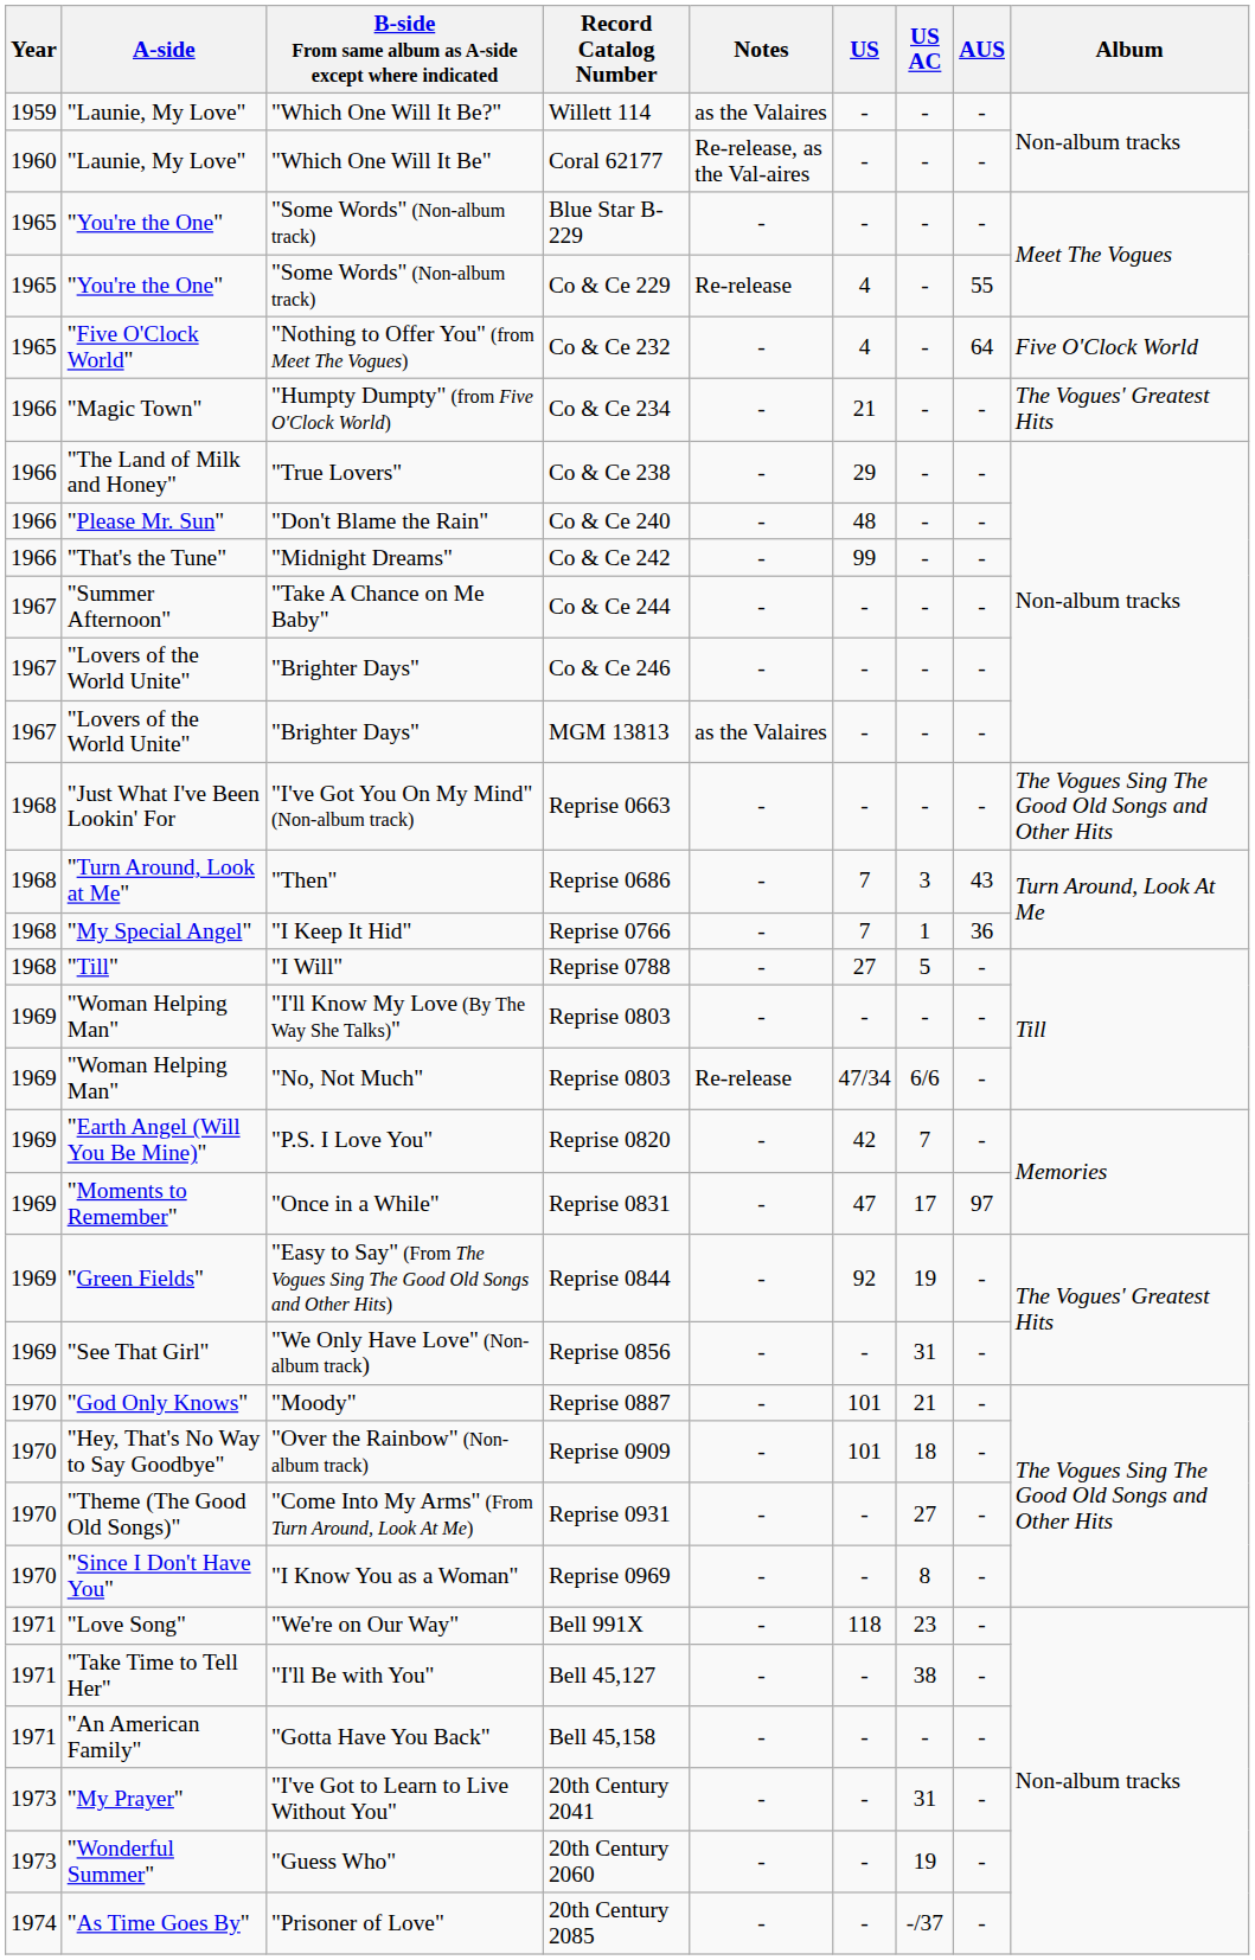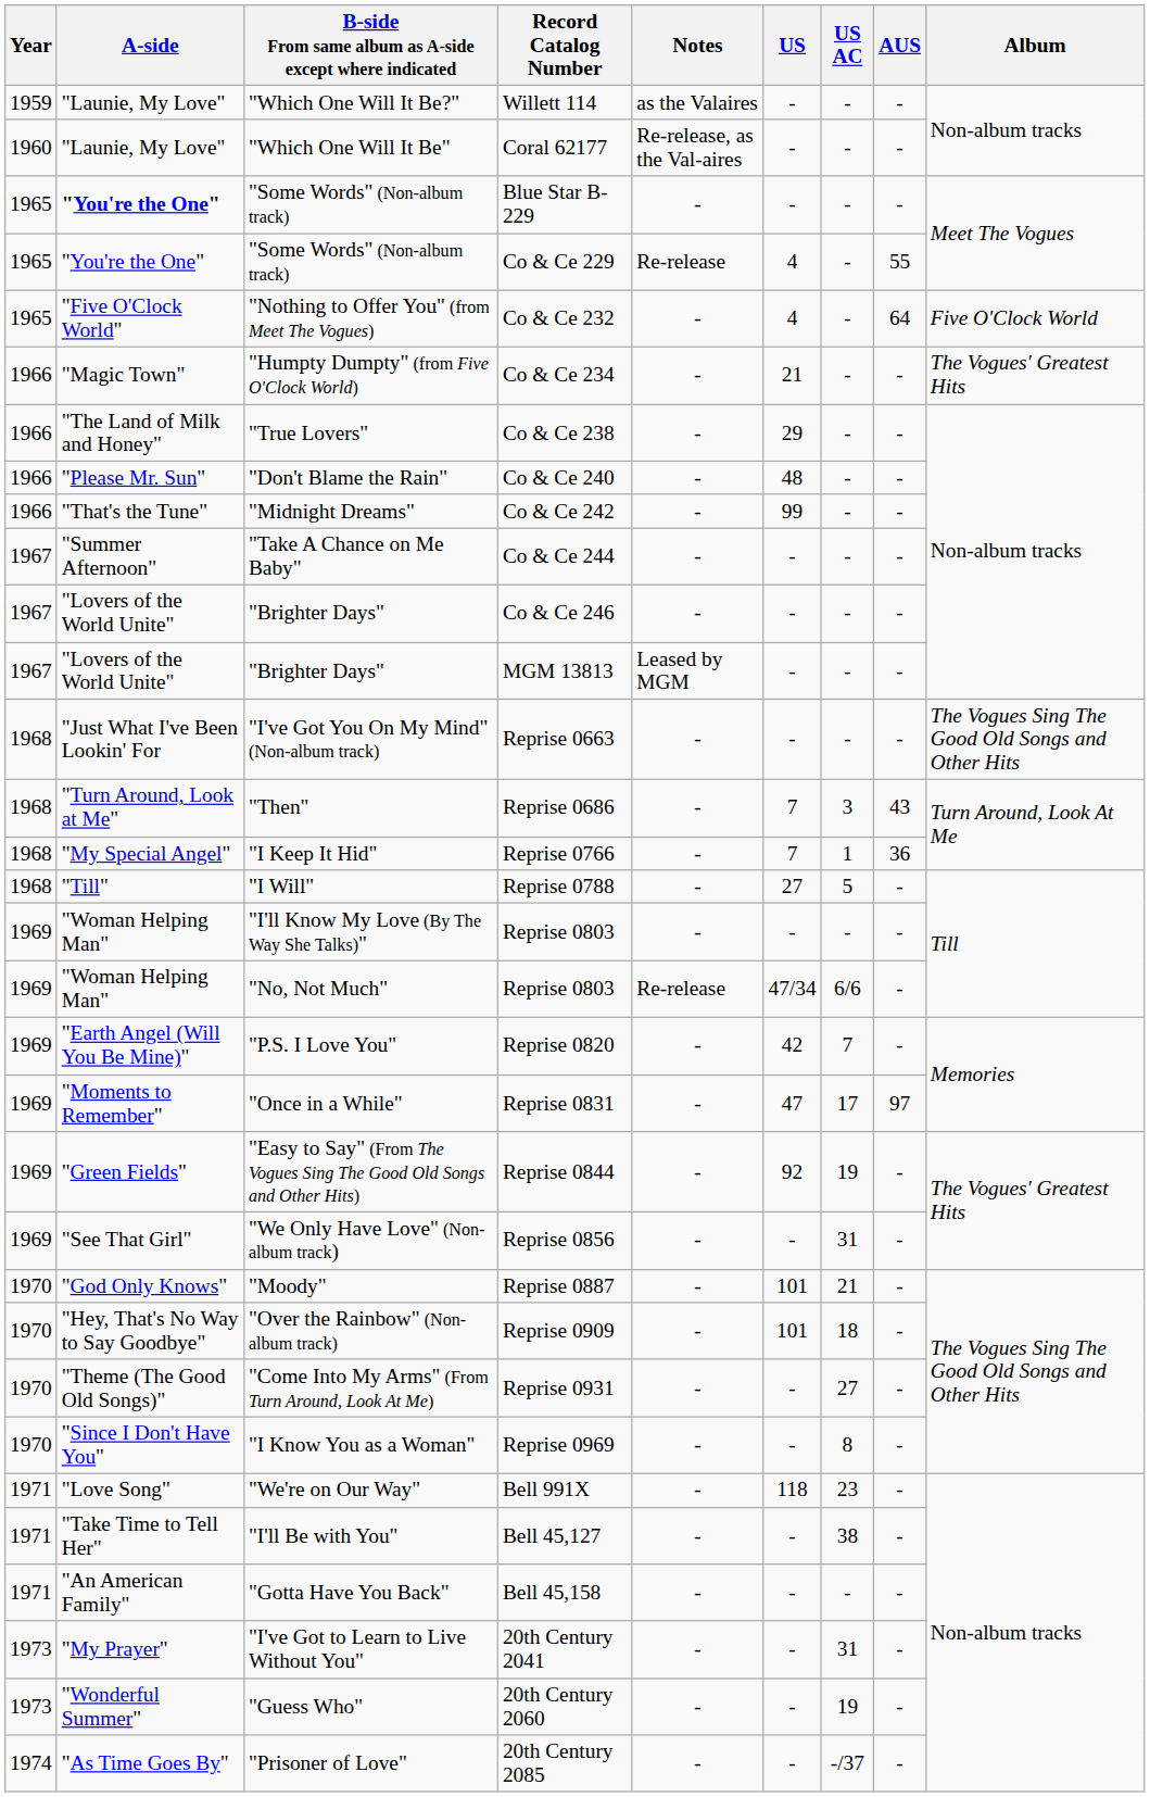 <table class="wikitable">
 <tr>
 <th>Year</th>
 <th><a href='#'>A-side</a></th>
 <th><a href='#'>B-side</a><br><small>From same album as A-side except where indicated</small></th>
 <th>Record Catalog Number</th>
 <th>Notes</th>
 <th><a href='#'>US</a></th>
 <th><a href='#'>US AC</a></th>
 <th><a href='#'>AUS</a></th>
 <th>Album</th>
 </tr>
 <tr>
 <td>1959</td>
 <td>"Launie, My Love"</td>
 <td>"Which One Will It Be?"</td>
 <td>Willett 114</td>
 <td>as the Valaires</td>
 <td style="text-align:center;">-</td>
 <td style="text-align:center;">-</td>
 <td style="text-align:center;">-</td>
 <td rowspan="2">Non-album tracks</td>
 </tr>
 <tr>
 <td>1960</td>
 <td>"Launie, My Love"</td>
 <td>"Which One Will It Be"</td>
 <td>Coral 62177</td>
 <td>Re-release, as the Val-aires</td>
 <td style="text-align:center;">-</td>
 <td style="text-align:center;">-</td>
 <td style="text-align:center;">-</td>
 </tr>
 <tr>
 <td>1965</td>
-<td>"<a href='#'>You're the One</a>"</td>
+<td><strong>"<a href='#'>You're the One</a>"</strong></td>
 <td>"Some Words"<small> (Non-album track)</small></td>
 <td>Blue Star B-229</td>
 <td style="text-align:center;">-</td>
 <td style="text-align:center;">-</td>
 <td style="text-align:center;">-</td>
 <td style="text-align:center;">-</td>
 <td rowspan="2"><em>Meet The Vogues</em></td>
 </tr>
 <tr>
 <td>1965</td>
 <td>"<a href='#'>You're the One</a>"</td>
 <td>"Some Words"<small> (Non-album track)</small></td>
 <td>Co & Ce 229</td>
 <td>Re-release</td>
 <td style="text-align:center;">4</td>
 <td style="text-align:center;">-</td>
 <td style="text-align:center;">55</td>
 </tr>
 <tr>
 <td>1965</td>
 <td>"<a href='#'>Five O'Clock World</a>"</td>
 <td>"Nothing to Offer You"<small> (from <em>Meet The Vogues</em>)</small></td>
 <td>Co & Ce 232</td>
 <td style="text-align:center;">-</td>
 <td style="text-align:center;">4</td>
 <td style="text-align:center;">-</td>
 <td style="text-align:center;">64</td>
 <td><em>Five O'Clock World</em></td>
 </tr>
 <tr>
 <td>1966</td>
 <td>"Magic Town"</td>
 <td>"Humpty Dumpty"<small> (from <em>Five O'Clock World</em>)</small></td>
 <td>Co & Ce 234</td>
 <td style="text-align:center;">-</td>
 <td style="text-align:center;">21</td>
 <td style="text-align:center;">-</td>
 <td style="text-align:center;">-</td>
 <td><em>The Vogues' Greatest Hits</em></td>
 </tr>
 <tr>
 <td>1966</td>
 <td>"The Land of Milk and Honey"</td>
 <td>"True Lovers"</td>
 <td>Co & Ce 238</td>
 <td style="text-align:center;">-</td>
 <td style="text-align:center;">29</td>
 <td style="text-align:center;">-</td>
 <td style="text-align:center;">-</td>
 <td rowspan="6">Non-album tracks</td>
 </tr>
 <tr>
 <td>1966</td>
 <td>"<a href='#'>Please Mr. Sun</a>"</td>
 <td>"Don't Blame the Rain"</td>
 <td>Co & Ce 240</td>
 <td style="text-align:center;">-</td>
 <td style="text-align:center;">48</td>
 <td style="text-align:center;">-</td>
 <td style="text-align:center;">-</td>
 </tr>
 <tr>
 <td>1966</td>
 <td>"That's the Tune"</td>
 <td>"Midnight Dreams"</td>
 <td>Co & Ce 242</td>
 <td style="text-align:center;">-</td>
 <td style="text-align:center;">99</td>
 <td style="text-align:center;">-</td>
 <td style="text-align:center;">-</td>
 </tr>
 <tr>
 <td>1967</td>
 <td>"Summer Afternoon"</td>
 <td>"Take A Chance on Me Baby"</td>
 <td>Co & Ce 244</td>
 <td style="text-align:center;">-</td>
 <td style="text-align:center;">-</td>
 <td style="text-align:center;">-</td>
 <td style="text-align:center;">-</td>
 </tr>
 <tr>
 <td>1967</td>
 <td>"Lovers of the World Unite"</td>
 <td>"Brighter Days"</td>
 <td>Co & Ce 246</td>
 <td style="text-align:center;">-</td>
 <td style="text-align:center;">-</td>
 <td style="text-align:center;">-</td>
 <td style="text-align:center;">-</td>
 </tr>
 <tr>
 <td>1967</td>
 <td>"Lovers of the World Unite"</td>
 <td>"Brighter Days"</td>
 <td>MGM 13813</td>
-<td>as the Valaires</td>
+<td>Leased by MGM</td>
 <td style="text-align:center;">-</td>
 <td style="text-align:center;">-</td>
 <td style="text-align:center;">-</td>
 </tr>
 <tr>
 <td>1968</td>
 <td>"Just What I've Been Lookin' For</td>
 <td>"I've Got You On My Mind"<small> (Non-album track)</small></td>
 <td>Reprise 0663</td>
 <td style="text-align:center;">-</td>
 <td style="text-align:center;">-</td>
 <td style="text-align:center;">-</td>
 <td style="text-align:center;">-</td>
 <td><em>The Vogues Sing The Good Old Songs and Other Hits</em></td>
 </tr>
 <tr>
 <td>1968</td>
 <td>"<a href='#'>Turn Around, Look at Me</a>"</td>
 <td>"Then"</td>
 <td>Reprise 0686</td>
 <td style="text-align:center;">-</td>
 <td style="text-align:center;">7</td>
 <td style="text-align:center;">3</td>
 <td style="text-align:center;">43</td>
 <td rowspan="2"><em>Turn Around, Look At Me</em></td>
 </tr>
 <tr>
 <td>1968</td>
 <td>"<a href='#'>My Special Angel</a>"</td>
 <td>"I Keep It Hid"</td>
 <td>Reprise 0766</td>
 <td style="text-align:center;">-</td>
 <td style="text-align:center;">7</td>
 <td style="text-align:center;">1</td>
 <td style="text-align:center;">36</td>
 </tr>
 <tr>
 <td>1968</td>
 <td>"<a href='#'>Till</a>"</td>
 <td>"I Will"</td>
 <td>Reprise 0788</td>
 <td style="text-align:center;">-</td>
 <td style="text-align:center;">27</td>
 <td style="text-align:center;">5</td>
 <td style="text-align:center;">-</td>
 <td rowspan="3"><em>Till</em></td>
 </tr>
 <tr>
 <td>1969</td>
 <td>"Woman Helping Man"</td>
 <td>"I'll Know My Love<small> (By The Way She Talks)</small>"</td>
 <td>Reprise 0803</td>
 <td style="text-align:center;">-</td>
 <td style="text-align:center;">-</td>
 <td style="text-align:center;">-</td>
 <td style="text-align:center;">-</td>
 </tr>
 <tr>
 <td>1969</td>
 <td>"Woman Helping Man"</td>
 <td>"No, Not Much"</td>
 <td>Reprise 0803</td>
 <td>Re-release</td>
 <td style="text-align:center;">47/34</td>
 <td style="text-align:center;">6/6</td>
 <td style="text-align:center;">-</td>
 </tr>
 <tr>
 <td>1969</td>
 <td>"<a href='#'>Earth Angel (Will You Be Mine)</a>"</td>
 <td>"P.S. I Love You"</td>
 <td>Reprise 0820</td>
 <td style="text-align:center;">-</td>
 <td style="text-align:center;">42</td>
 <td style="text-align:center;">7</td>
 <td style="text-align:center;">-</td>
 <td rowspan="2"><em>Memories</em></td>
 </tr>
 <tr>
 <td>1969</td>
 <td>"<a href='#'>Moments to Remember</a>"</td>
 <td>"Once in a While"</td>
 <td>Reprise 0831</td>
 <td style="text-align:center;">-</td>
 <td style="text-align:center;">47</td>
 <td style="text-align:center;">17</td>
 <td style="text-align:center;">97</td>
 </tr>
 <tr>
 <td>1969</td>
 <td>"<a href='#'>Green Fields</a>"</td>
 <td>"Easy to Say"<small> (From <em>The Vogues Sing The Good Old Songs and Other Hits</em>)</small></td>
 <td>Reprise 0844</td>
 <td style="text-align:center;">-</td>
 <td style="text-align:center;">92</td>
 <td style="text-align:center;">19</td>
 <td style="text-align:center;">-</td>
 <td rowspan="2"><em>The Vogues' Greatest Hits</em></td>
 </tr>
 <tr>
 <td>1969</td>
 <td>"See That Girl"</td>
 <td>"We Only Have Love"<small> (Non-album track</small>)</td>
 <td>Reprise 0856</td>
 <td style="text-align:center;">-</td>
 <td style="text-align:center;">-</td>
 <td style="text-align:center;">31</td>
 <td style="text-align:center;">-</td>
 </tr>
 <tr>
 <td>1970</td>
 <td>"<a href='#'>God Only Knows</a>"</td>
 <td>"Moody"</td>
 <td>Reprise 0887</td>
 <td style="text-align:center;">-</td>
 <td style="text-align:center;">101</td>
 <td style="text-align:center;">21</td>
 <td style="text-align:center;">-</td>
 <td rowspan="4"><em>The Vogues Sing The Good Old Songs and Other Hits</em></td>
 </tr>
 <tr>
 <td>1970</td>
 <td>"Hey, That's No Way to Say Goodbye"</td>
 <td>"Over the Rainbow"<small> (Non-album track)</small></td>
 <td>Reprise 0909</td>
 <td style="text-align:center;">-</td>
 <td style="text-align:center;">101</td>
 <td style="text-align:center;">18</td>
 <td style="text-align:center;">-</td>
 </tr>
 <tr>
 <td>1970</td>
 <td>"Theme (The Good Old Songs)"</td>
 <td>"Come Into My Arms"<small> (From <em>Turn Around, Look At Me</em>)</small></td>
 <td>Reprise 0931</td>
 <td style="text-align:center;">-</td>
 <td style="text-align:center;">-</td>
 <td style="text-align:center;">27</td>
 <td style="text-align:center;">-</td>
 </tr>
 <tr>
 <td>1970</td>
 <td>"<a href='#'>Since I Don't Have You</a>"</td>
 <td>"I Know You as a Woman"</td>
 <td>Reprise 0969</td>
 <td style="text-align:center;">-</td>
 <td style="text-align:center;">-</td>
 <td style="text-align:center;">8</td>
 <td style="text-align:center;">-</td>
 </tr>
 <tr>
 <td>1971</td>
 <td>"Love Song"</td>
 <td>"We're on Our Way"</td>
 <td>Bell 991X</td>
 <td style="text-align:center;">-</td>
 <td style="text-align:center;">118</td>
 <td style="text-align:center;">23</td>
 <td style="text-align:center;">-</td>
 <td rowspan="6">Non-album tracks</td>
 </tr>
 <tr>
 <td>1971</td>
 <td>"Take Time to Tell Her"</td>
 <td>"I'll Be with You"</td>
 <td>Bell 45,127</td>
 <td style="text-align:center;">-</td>
 <td style="text-align:center;">-</td>
 <td style="text-align:center;">38</td>
 <td style="text-align:center;">-</td>
 </tr>
 <tr>
 <td>1971</td>
 <td>"An American Family"</td>
 <td>"Gotta Have You Back"</td>
 <td>Bell 45,158</td>
 <td style="text-align:center;">-</td>
 <td style="text-align:center;">-</td>
 <td style="text-align:center;">-</td>
 <td style="text-align:center;">-</td>
 </tr>
 <tr>
 <td>1973</td>
 <td>"<a href='#'>My Prayer</a>"</td>
 <td>"I've Got to Learn to Live Without You"</td>
 <td>20th Century 2041</td>
 <td style="text-align:center;">-</td>
 <td style="text-align:center;">-</td>
 <td style="text-align:center;">31</td>
 <td style="text-align:center;">-</td>
 </tr>
 <tr>
 <td>1973</td>
 <td>"<a href='#'>Wonderful Summer</a>"</td>
 <td>"Guess Who"</td>
 <td>20th Century 2060</td>
 <td style="text-align:center;">-</td>
 <td style="text-align:center;">-</td>
 <td style="text-align:center;">19</td>
 <td style="text-align:center;">-</td>
 </tr>
 <tr>
 <td>1974</td>
 <td>"<a href='#'>As Time Goes By</a>"</td>
 <td>"Prisoner of Love"</td>
 <td>20th Century 2085</td>
 <td style="text-align:center;">-</td>
 <td style="text-align:center;">-</td>
 <td style="text-align:center;">-/37</td>
 <td style="text-align:center;">-</td>
 </tr>
 </table>
